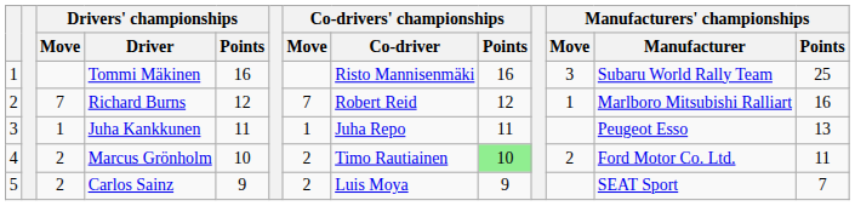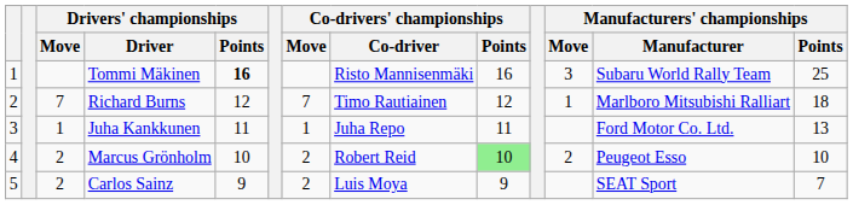 <table class="wikitable" style="font-size:85%;">
 <tr>
 <th rowspan="2"></th>
 <th rowspan="7" style="width:5px;"></th>
 <th colspan="3">Drivers' championships</th>
 <th rowspan="7" style="width:5px;"></th>
 <th colspan="3" nowrap>Co-drivers' championships</th>
 <th rowspan="7" style="width:5px;"></th>
 <th colspan="3" nowrap>Manufacturers' championships</th>
 </tr>
 <tr>
 <th>Move</th>
 <th>Driver</th>
 <th>Points</th>
 <th>Move</th>
 <th>Co-driver</th>
 <th>Points</th>
 <th>Move</th>
 <th>Manufacturer</th>
 <th>Points</th>
 </tr>
 <tr>
 <td align="center">1</td>
 <td align="center"></td>
 <td> <a href='#'>Tommi Mäkinen</a></td>
-<td align="center">16</td>
+<td align="center"><strong>16</strong></td>
 <td align="center"></td>
 <td> <a href='#'>Risto Mannisenmäki</a></td>
 <td align="center">16</td>
 <td align="center"> 3</td>
 <td> <a href='#'>Subaru World Rally Team</a></td>
 <td align="center">25</td>
 </tr>
 <tr>
 <td align="center">2</td>
 <td align="center"> 7</td>
 <td> <a href='#'>Richard Burns</a></td>
 <td align="center">12</td>
 <td align="center"> 7</td>
-<td> <a href='#'>Robert Reid</a></td>
+<td> <a href='#'>Timo Rautiainen</a></td>
 <td align="center">12</td>
 <td align="center"> 1</td>
 <td> <a href='#'>Marlboro Mitsubishi Ralliart</a></td>
-<td align="center">16</td>
+<td align="center">18</td>
 </tr>
 <tr>
 <td align="center">3</td>
 <td align="center"> 1</td>
 <td> <a href='#'>Juha Kankkunen</a></td>
 <td align="center">11</td>
 <td align="center"> 1</td>
 <td> <a href='#'>Juha Repo</a></td>
 <td align="center">11</td>
 <td align="center"></td>
-<td> <a href='#'>Peugeot Esso</a></td>
+<td> <a href='#'>Ford Motor Co. Ltd.</a></td>
 <td align="center">13</td>
 </tr>
 <tr>
 <td align="center">4</td>
 <td align="center"> 2</td>
 <td> <a href='#'>Marcus Grönholm</a></td>
 <td align="center">10</td>
 <td align="center"> 2</td>
-<td> <a href='#'>Timo Rautiainen</a></td>
+<td> <a href='#'>Robert Reid</a></td>
 <td align="center" style="background: lightgreen;">10</td>
 <td align="center"> 2</td>
-<td> <a href='#'>Ford Motor Co. Ltd.</a></td>
-<td align="center">11</td>
+<td> <a href='#'>Peugeot Esso</a></td>
+<td align="center">10</td>
 </tr>
 <tr>
 <td align="center">5</td>
 <td align="center"> 2</td>
 <td> <a href='#'>Carlos Sainz</a></td>
 <td align="center">9</td>
 <td align="center"> 2</td>
 <td> <a href='#'>Luis Moya</a></td>
 <td align="center">9</td>
 <td align="center"></td>
 <td> <a href='#'>SEAT Sport</a></td>
 <td align="center">7</td>
 </tr>
 </table>
